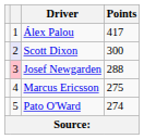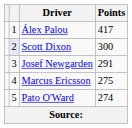 <table class="wikitable" style="font-size: 95%;">
 <tr>
 <th scope="col"></th>
 <th scope="col"></th>
 <th scope="col">Driver</th>
 <th scope="col">Points</th>
 </tr>
 <tr>
 <td align="left"></td>
 <td align="center">1</td>
 <td> <a href='#'>Álex Palou</a></td>
 <td align="left">417</td>
 </tr>
 <tr>
 <td align="left"></td>
 <td align="center" style="background: lavender;">2</td>
 <td> <a href='#'>Scott Dixon</a></td>
 <td align="left">300</td>
 </tr>
 <tr>
 <td align="left"></td>
-<td align="center" style="background: pink;">3</td>
+<td align="center">3</td>
 <td> <a href='#'>Josef Newgarden</a></td>
-<td align="left">288</td>
+<td align="left">291</td>
 </tr>
 <tr>
 <td align="left"></td>
 <td align="center">4</td>
 <td> <a href='#'>Marcus Ericsson</a></td>
 <td align="left">275</td>
 </tr>
 <tr>
 <td align="left"></td>
 <td align="center">5</td>
 <td> <a href='#'>Pato O'Ward</a></td>
 <td align="left">274</td>
 </tr>
 <tr>
 <th colspan=4>Source:</th>
 </tr>
 </table>
